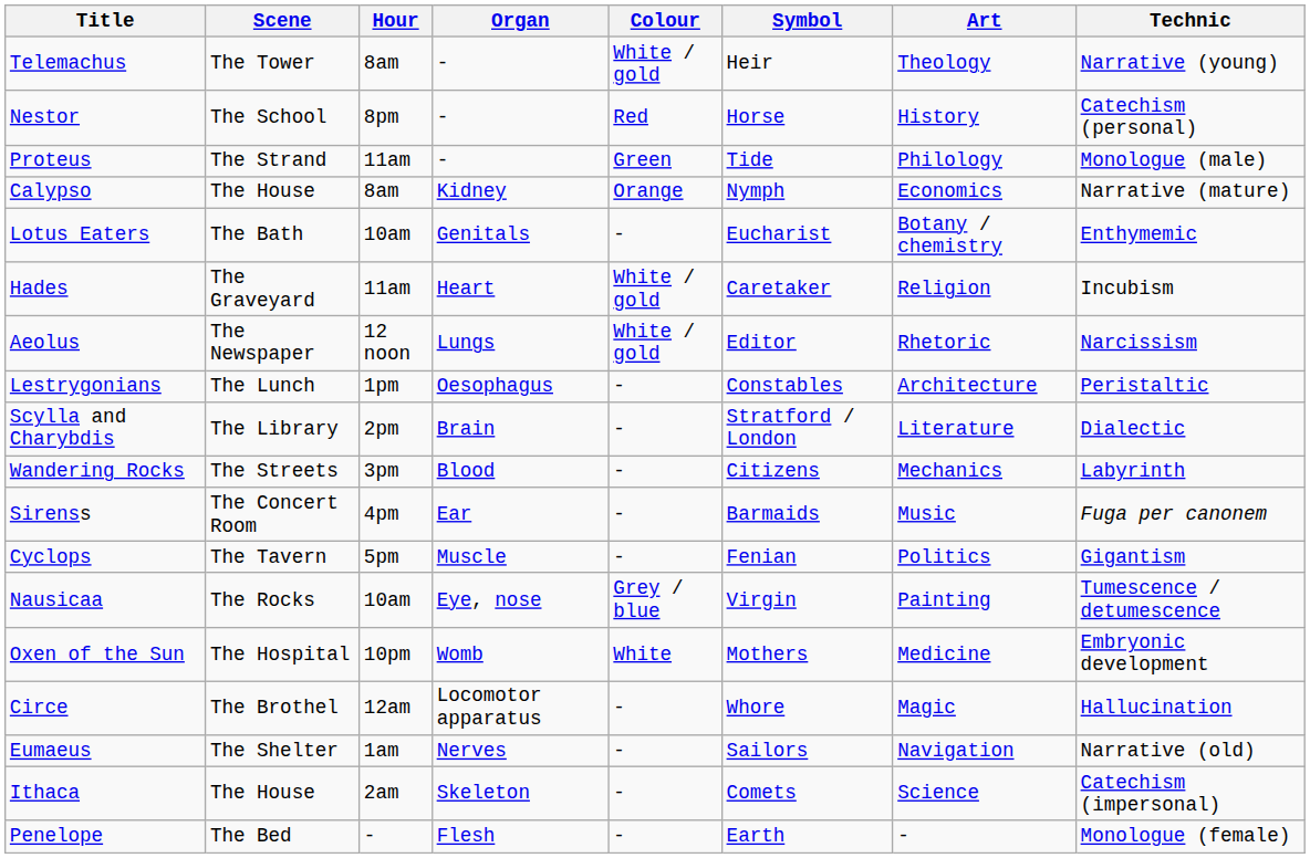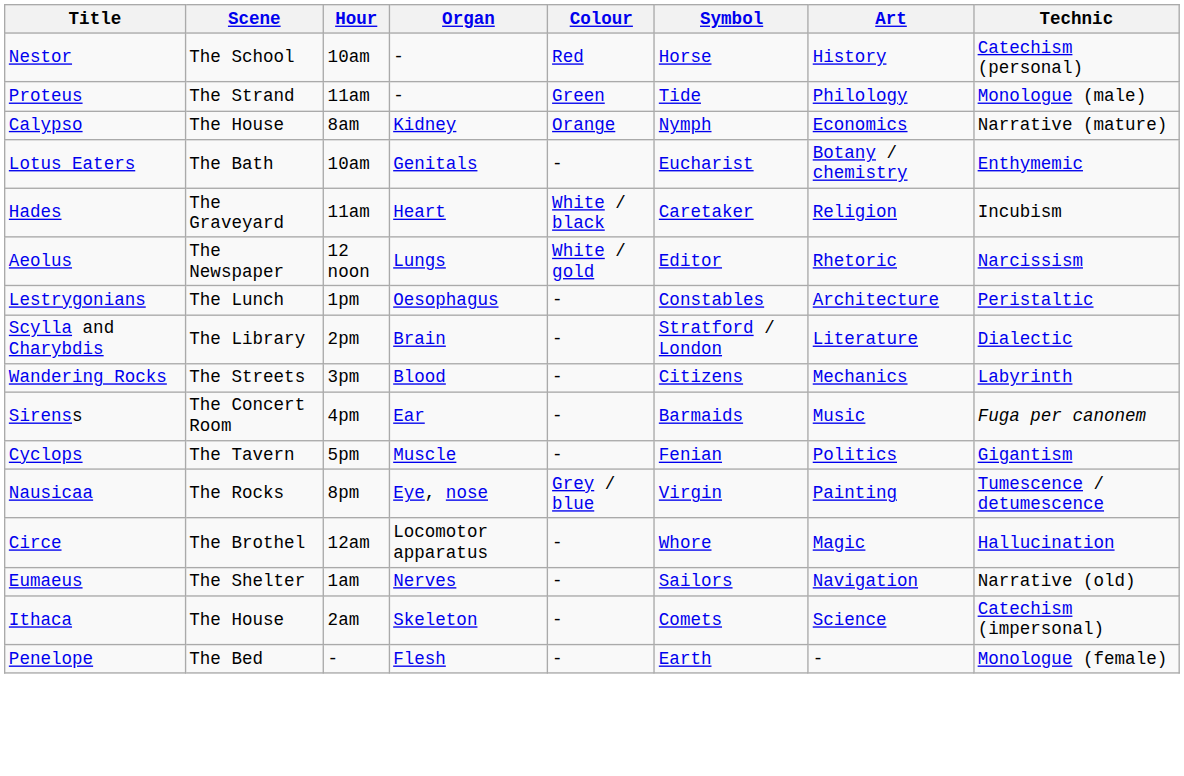 <table class="wikitable">
 <tr>
 <th>Title</th>
 <th><a href='#'>Scene</a></th>
 <th><a href='#'>Hour</a></th>
 <th><a href='#'>Organ</a></th>
 <th><a href='#'>Colour</a></th>
 <th><a href='#'>Symbol</a></th>
 <th><a href='#'>Art</a></th>
 <th>Technic</th>
 </tr>
 <tr>
-<td><a href='#'>Telemachus</a></td>
-<td>The Tower</td>
-<td>8am</td>
-<td>-</td>
-<td><a href='#'>White</a> / <a href='#'>gold</a></td>
-<td>Heir</td>
-<td><a href='#'>Theology</a></td>
-<td><a href='#'>Narrative</a> (young)</td>
-</tr>
-<tr>
 <td><a href='#'>Nestor</a></td>
 <td>The School</td>
-<td>8pm</td>
+<td>10am</td>
 <td>-</td>
 <td><a href='#'>Red</a></td>
 <td><a href='#'>Horse</a></td>
 <td><a href='#'>History</a></td>
 <td><a href='#'>Catechism</a> (personal)</td>
 </tr>
 <tr>
 <td><a href='#'>Proteus</a></td>
 <td>The Strand</td>
 <td>11am</td>
 <td>-</td>
 <td><a href='#'>Green</a></td>
 <td><a href='#'>Tide</a></td>
 <td><a href='#'>Philology</a></td>
 <td><a href='#'>Monologue</a> (male)</td>
 </tr>
 <tr>
 <td><a href='#'>Calypso</a></td>
 <td>The House</td>
 <td>8am</td>
 <td><a href='#'>Kidney</a></td>
 <td><a href='#'>Orange</a></td>
 <td><a href='#'>Nymph</a></td>
 <td><a href='#'>Economics</a></td>
 <td>Narrative (mature)</td>
 </tr>
 <tr>
 <td><a href='#'>Lotus Eaters</a></td>
 <td>The Bath</td>
 <td>10am</td>
 <td><a href='#'>Genitals</a></td>
 <td>-</td>
 <td><a href='#'>Eucharist</a></td>
 <td><a href='#'>Botany</a> / <a href='#'>chemistry</a></td>
 <td><a href='#'>Enthymemic</a></td>
 </tr>
 <tr>
 <td><a href='#'>Hades</a></td>
 <td>The Graveyard</td>
 <td>11am</td>
 <td><a href='#'>Heart</a></td>
-<td><a href='#'>White</a> / <a href='#'>gold</a></td>
+<td><a href='#'>White</a> / <a href='#'>black</a></td>
 <td><a href='#'>Caretaker</a></td>
 <td><a href='#'>Religion</a></td>
 <td>Incubism</td>
 </tr>
 <tr>
 <td><a href='#'>Aeolus</a></td>
 <td>The Newspaper</td>
 <td>12 noon</td>
 <td><a href='#'>Lungs</a></td>
 <td><a href='#'>White</a> / <a href='#'>gold</a></td>
 <td><a href='#'>Editor</a></td>
 <td><a href='#'>Rhetoric</a></td>
 <td><a href='#'>Narcissism</a></td>
 </tr>
 <tr>
 <td><a href='#'>Lestrygonians</a></td>
 <td>The Lunch</td>
 <td>1pm</td>
 <td><a href='#'>Oesophagus</a></td>
 <td>-</td>
 <td><a href='#'>Constables</a></td>
 <td><a href='#'>Architecture</a></td>
 <td><a href='#'>Peristaltic</a></td>
 </tr>
 <tr>
 <td><a href='#'>Scylla</a> and <a href='#'>Charybdis</a></td>
 <td>The Library</td>
 <td>2pm</td>
 <td><a href='#'>Brain</a></td>
 <td>-</td>
 <td><a href='#'>Stratford</a> / <a href='#'>London</a></td>
 <td><a href='#'>Literature</a></td>
 <td><a href='#'>Dialectic</a></td>
 </tr>
 <tr>
 <td><a href='#'>Wandering Rocks</a></td>
 <td>The Streets</td>
 <td>3pm</td>
 <td><a href='#'>Blood</a></td>
 <td>-</td>
 <td><a href='#'>Citizens</a></td>
 <td><a href='#'>Mechanics</a></td>
 <td><a href='#'>Labyrinth</a></td>
 </tr>
 <tr>
 <td><a href='#'>Sirens</a>s</td>
 <td>The Concert Room</td>
 <td>4pm</td>
 <td><a href='#'>Ear</a></td>
 <td>-</td>
 <td><a href='#'>Barmaids</a></td>
 <td><a href='#'>Music</a></td>
 <td><em>Fuga per canonem</em></td>
 </tr>
 <tr>
 <td><a href='#'>Cyclops</a></td>
 <td>The Tavern</td>
 <td>5pm</td>
 <td><a href='#'>Muscle</a></td>
 <td>-</td>
 <td><a href='#'>Fenian</a></td>
 <td><a href='#'>Politics</a></td>
 <td><a href='#'>Gigantism</a></td>
 </tr>
 <tr>
 <td><a href='#'>Nausicaa</a></td>
 <td>The Rocks</td>
-<td>10am</td>
+<td>8pm</td>
 <td><a href='#'>Eye</a>, <a href='#'>nose</a></td>
 <td><a href='#'>Grey</a> / <a href='#'>blue</a></td>
 <td><a href='#'>Virgin</a></td>
 <td><a href='#'>Painting</a></td>
 <td><a href='#'>Tumescence</a> / <a href='#'>detumescence</a></td>
-</tr>
-<tr>
-<td><a href='#'>Oxen of the Sun</a></td>
-<td>The Hospital</td>
-<td>10pm</td>
-<td><a href='#'>Womb</a></td>
-<td><a href='#'>White</a></td>
-<td><a href='#'>Mothers</a></td>
-<td><a href='#'>Medicine</a></td>
-<td><a href='#'>Embryonic</a> development</td>
 </tr>
 <tr>
 <td><a href='#'>Circe</a></td>
 <td>The Brothel</td>
 <td>12am</td>
 <td>Locomotor apparatus</td>
 <td>-</td>
 <td><a href='#'>Whore</a></td>
 <td><a href='#'>Magic</a></td>
 <td><a href='#'>Hallucination</a></td>
 </tr>
 <tr>
 <td><a href='#'>Eumaeus</a></td>
 <td>The Shelter</td>
 <td>1am</td>
 <td><a href='#'>Nerves</a></td>
 <td>-</td>
 <td><a href='#'>Sailors</a></td>
 <td><a href='#'>Navigation</a></td>
 <td>Narrative (old)</td>
 </tr>
 <tr>
 <td><a href='#'>Ithaca</a></td>
 <td>The House</td>
 <td>2am</td>
 <td><a href='#'>Skeleton</a></td>
 <td>-</td>
 <td><a href='#'>Comets</a></td>
 <td><a href='#'>Science</a></td>
 <td><a href='#'>Catechism</a> (impersonal)</td>
 </tr>
 <tr>
 <td><a href='#'>Penelope</a></td>
 <td>The Bed</td>
 <td>-</td>
 <td><a href='#'>Flesh</a></td>
 <td>-</td>
 <td><a href='#'>Earth</a></td>
 <td>-</td>
 <td><a href='#'>Monologue</a> (female)</td>
 </tr>
 </table>
